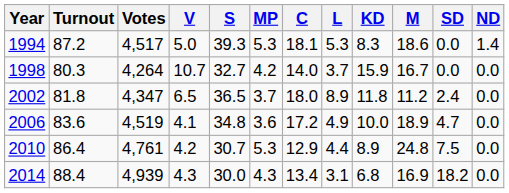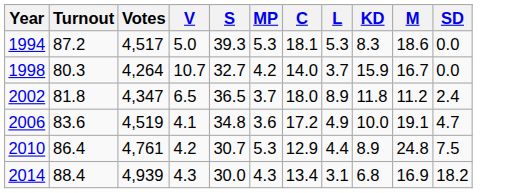 <table class="wikitable sortable" style="font-size: 95%;">
 <tr>
 <th>Year</th>
 <th>Turnout</th>
 <th>Votes</th>
 <th><a href='#'>V</a></th>
 <th><a href='#'>S</a></th>
 <th><a href='#'>MP</a></th>
 <th><a href='#'>C</a></th>
 <th><a href='#'>L</a></th>
 <th><a href='#'>KD</a></th>
 <th><a href='#'>M</a></th>
 <th><a href='#'>SD</a></th>
-<th><a href='#'>ND</a></th>
 </tr>
 <tr>
 <td><a href='#'>1994</a></td>
 <td>87.2</td>
 <td>4,517</td>
 <td>5.0</td>
 <td>39.3</td>
 <td>5.3</td>
 <td>18.1</td>
 <td>5.3</td>
 <td>8.3</td>
 <td>18.6</td>
 <td>0.0</td>
-<td>1.4</td>
 </tr>
 <tr>
 <td><a href='#'>1998</a></td>
 <td>80.3</td>
 <td>4,264</td>
 <td>10.7</td>
 <td>32.7</td>
 <td>4.2</td>
 <td>14.0</td>
 <td>3.7</td>
 <td>15.9</td>
 <td>16.7</td>
-<td>0.0</td>
 <td>0.0</td>
 </tr>
 <tr>
 <td><a href='#'>2002</a></td>
 <td>81.8</td>
 <td>4,347</td>
 <td>6.5</td>
 <td>36.5</td>
 <td>3.7</td>
 <td>18.0</td>
 <td>8.9</td>
 <td>11.8</td>
 <td>11.2</td>
 <td>2.4</td>
-<td>0.0</td>
 </tr>
 <tr>
 <td><a href='#'>2006</a></td>
 <td>83.6</td>
 <td>4,519</td>
 <td>4.1</td>
 <td>34.8</td>
 <td>3.6</td>
 <td>17.2</td>
 <td>4.9</td>
 <td>10.0</td>
-<td>18.9</td>
+<td>19.1</td>
 <td>4.7</td>
-<td>0.0</td>
 </tr>
 <tr>
 <td><a href='#'>2010</a></td>
 <td>86.4</td>
 <td>4,761</td>
 <td>4.2</td>
 <td>30.7</td>
 <td>5.3</td>
 <td>12.9</td>
 <td>4.4</td>
 <td>8.9</td>
 <td>24.8</td>
 <td>7.5</td>
-<td>0.0</td>
 </tr>
 <tr>
 <td><a href='#'>2014</a></td>
 <td>88.4</td>
 <td>4,939</td>
 <td>4.3</td>
 <td>30.0</td>
 <td>4.3</td>
 <td>13.4</td>
 <td>3.1</td>
 <td>6.8</td>
 <td>16.9</td>
 <td>18.2</td>
-<td>0.0</td>
 </tr>
 </table>
